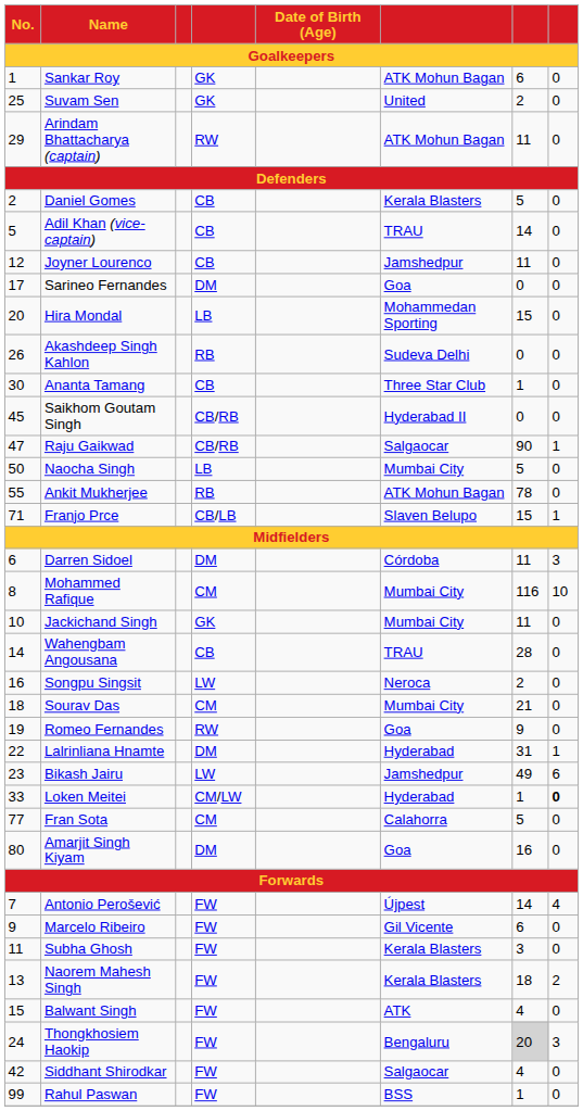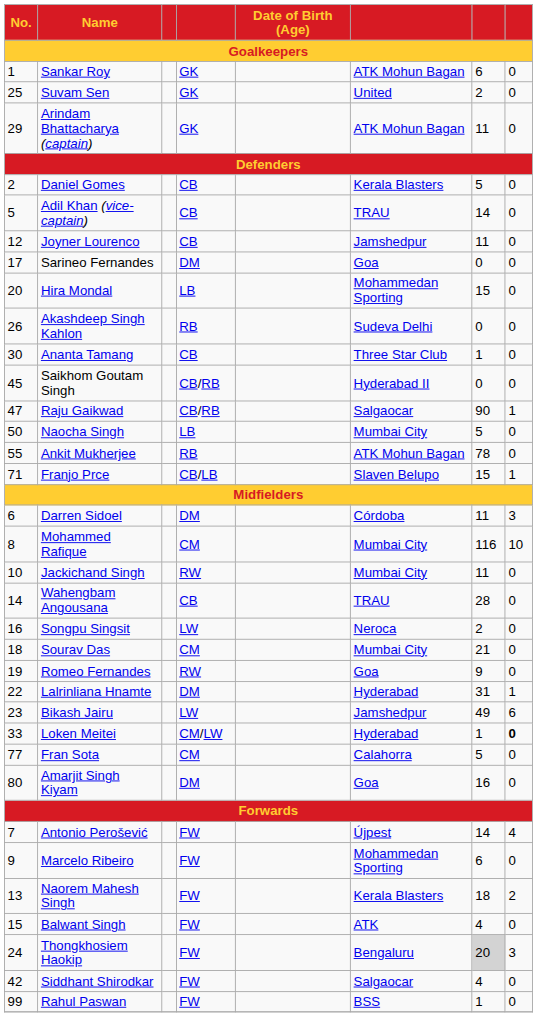 <table class="wikitable" style="text-align:left; font-size:90%; width:65%">
 <tr>
 <th style="background:#d71a23; color:#ffcd31; text-align:center; width:3%;">No.</th>
 <th style="background:#d71a23; color:#ffcd31; text-align:center; width:16%;">Name</th>
 <th style="background:#d71a23; color:#ffcd31; text-align:center; width:2%;"></th>
 <th style="background:#d71a23; color:#ffcd31; text-align:center; width:5%;"></th>
 <th style="background:#d71a23; color:#ffcd31; text-align:center; width:16%;">Date of Birth (Age)</th>
 <th style="background:#d71a23; color:#ffcd31; text-align:center; width:16%;"></th>
 <th style="background:#d71a23; color:#ffcd31; text-align:center; width:3%;"></th>
 <th style="background:#d71a23; color:#ffcd31; text-align:center; width:3%;"></th>
 </tr>
 <tr>
 <th colspan="8" style="background:#ffcd31; color:#d71a23; text-align:center;">Goalkeepers</th>
 </tr>
 <tr>
 <td>1</td>
 <td><a href='#'>Sankar Roy</a></td>
 <td></td>
 <td><a href='#'>GK</a></td>
 <td></td>
 <td align="left"> <a href='#'>ATK Mohun Bagan</a></td>
 <td>6</td>
 <td>0</td>
 </tr>
 <tr>
 <td>25</td>
 <td><a href='#'>Suvam Sen</a></td>
 <td></td>
 <td><a href='#'>GK</a></td>
 <td></td>
 <td align="left"> <a href='#'>United</a></td>
 <td>2</td>
 <td>0</td>
 </tr>
 <tr>
 <td>29</td>
 <td><a href='#'>Arindam Bhattacharya</a> <em>(<a href='#'>captain</a>)</em></td>
 <td></td>
-<td><a href='#'>RW</a></td>
+<td><a href='#'>GK</a></td>
 <td></td>
 <td align="left"> <a href='#'>ATK Mohun Bagan</a></td>
 <td>11</td>
 <td>0</td>
 </tr>
 <tr>
 <th colspan="8" style="background:#d71a23; color:#ffcd31; text-align:center;">Defenders</th>
 </tr>
 <tr>
 <td>2</td>
 <td><a href='#'>Daniel Gomes</a></td>
 <td></td>
 <td><a href='#'>CB</a></td>
 <td></td>
 <td align="left"> <a href='#'>Kerala Blasters</a></td>
 <td>5</td>
 <td>0</td>
 </tr>
 <tr>
 <td>5</td>
 <td><a href='#'>Adil Khan</a> <em>(<a href='#'>vice-captain</a>)</em></td>
 <td></td>
 <td><a href='#'>CB</a></td>
 <td></td>
 <td align="left"> <a href='#'>TRAU</a></td>
 <td>14</td>
 <td>0</td>
 </tr>
 <tr>
 <td>12</td>
 <td><a href='#'>Joyner Lourenco</a></td>
 <td></td>
 <td><a href='#'>CB</a></td>
 <td></td>
 <td align="left"> <a href='#'>Jamshedpur</a></td>
 <td>11</td>
 <td>0</td>
 </tr>
 <tr>
 <td>17</td>
 <td>Sarineo Fernandes</td>
 <td></td>
 <td><a href='#'>DM</a></td>
 <td></td>
 <td align="left"> <a href='#'>Goa</a></td>
 <td>0</td>
 <td>0</td>
 </tr>
 <tr>
 <td>20</td>
 <td><a href='#'>Hira Mondal</a></td>
 <td></td>
 <td><a href='#'>LB</a></td>
 <td></td>
 <td align="left"> <a href='#'>Mohammedan Sporting</a></td>
 <td>15</td>
 <td>0</td>
 </tr>
 <tr>
 <td>26</td>
 <td><a href='#'>Akashdeep Singh Kahlon</a></td>
 <td></td>
 <td><a href='#'>RB</a></td>
 <td></td>
 <td align="left"> <a href='#'>Sudeva Delhi</a></td>
 <td>0</td>
 <td>0</td>
 </tr>
 <tr>
 <td>30</td>
 <td><a href='#'>Ananta Tamang</a></td>
 <td></td>
 <td><a href='#'>CB</a></td>
 <td></td>
 <td align="left"> <a href='#'>Three Star Club</a></td>
 <td>1</td>
 <td>0</td>
 </tr>
 <tr>
 <td>45</td>
 <td>Saikhom Goutam Singh</td>
 <td></td>
 <td><a href='#'>CB</a>/<a href='#'>RB</a></td>
 <td></td>
 <td align="left"> <a href='#'>Hyderabad II</a></td>
 <td>0</td>
 <td>0</td>
 </tr>
 <tr>
 <td>47</td>
 <td><a href='#'>Raju Gaikwad</a></td>
 <td></td>
 <td><a href='#'>CB</a>/<a href='#'>RB</a></td>
 <td></td>
 <td align="left"> <a href='#'>Salgaocar</a></td>
 <td>90</td>
 <td>1</td>
 </tr>
 <tr>
 <td>50</td>
 <td><a href='#'>Naocha Singh</a></td>
 <td></td>
 <td><a href='#'>LB</a></td>
 <td></td>
 <td align="left"> <a href='#'>Mumbai City</a></td>
 <td>5</td>
 <td>0</td>
 </tr>
 <tr>
 <td>55</td>
 <td><a href='#'>Ankit Mukherjee</a></td>
 <td></td>
 <td><a href='#'>RB</a></td>
 <td></td>
 <td align="left"> <a href='#'>ATK Mohun Bagan</a></td>
 <td>78</td>
 <td>0</td>
 </tr>
 <tr>
 <td>71</td>
 <td><a href='#'>Franjo Prce</a></td>
 <td></td>
 <td><a href='#'>CB</a>/<a href='#'>LB</a></td>
 <td></td>
 <td align="left"> <a href='#'>Slaven Belupo</a></td>
 <td>15</td>
 <td>1</td>
 </tr>
 <tr>
 <th colspan="8" style="background:#ffcd31; color:#d71a23; text-align:center;">Midfielders</th>
 </tr>
 <tr>
 <td>6</td>
 <td><a href='#'>Darren Sidoel</a></td>
 <td></td>
 <td><a href='#'>DM</a></td>
 <td></td>
 <td align="left"> <a href='#'>Córdoba</a></td>
 <td>11</td>
 <td>3</td>
 </tr>
 <tr>
 <td>8</td>
 <td><a href='#'>Mohammed Rafique</a></td>
 <td></td>
 <td><a href='#'>CM</a></td>
 <td></td>
 <td align="left"> <a href='#'>Mumbai City</a></td>
 <td>116</td>
 <td>10</td>
 </tr>
 <tr>
 <td>10</td>
 <td><a href='#'>Jackichand Singh</a></td>
 <td></td>
-<td><a href='#'>GK</a></td>
+<td><a href='#'>RW</a></td>
 <td></td>
 <td align="left"> <a href='#'>Mumbai City</a></td>
 <td>11</td>
 <td>0</td>
 </tr>
 <tr>
 <td>14</td>
 <td><a href='#'>Wahengbam Angousana</a></td>
 <td></td>
 <td><a href='#'>CB</a></td>
 <td></td>
 <td align="left"> <a href='#'>TRAU</a></td>
 <td>28</td>
 <td>0</td>
 </tr>
 <tr>
 <td>16</td>
 <td><a href='#'>Songpu Singsit</a></td>
 <td></td>
 <td><a href='#'>LW</a></td>
 <td></td>
 <td align="left"> <a href='#'>Neroca</a></td>
 <td>2</td>
 <td>0</td>
 </tr>
 <tr>
 <td>18</td>
 <td><a href='#'>Sourav Das</a></td>
 <td></td>
 <td><a href='#'>CM</a></td>
 <td></td>
 <td align="left"> <a href='#'>Mumbai City</a></td>
 <td>21</td>
 <td>0</td>
 </tr>
 <tr>
 <td>19</td>
 <td><a href='#'>Romeo Fernandes</a></td>
 <td></td>
 <td><a href='#'>RW</a></td>
 <td></td>
 <td align="left"> <a href='#'>Goa</a></td>
 <td>9</td>
 <td>0</td>
 </tr>
 <tr>
 <td>22</td>
 <td><a href='#'>Lalrinliana Hnamte</a></td>
 <td></td>
 <td><a href='#'>DM</a></td>
 <td></td>
 <td align="left"> <a href='#'>Hyderabad</a></td>
 <td>31</td>
 <td>1</td>
 </tr>
 <tr>
 <td>23</td>
 <td><a href='#'>Bikash Jairu</a></td>
 <td></td>
 <td><a href='#'>LW</a></td>
 <td></td>
 <td align="left"> <a href='#'>Jamshedpur</a></td>
 <td>49</td>
 <td>6</td>
 </tr>
 <tr>
 <td>33</td>
 <td><a href='#'>Loken Meitei</a></td>
 <td></td>
 <td><a href='#'>CM</a>/<a href='#'>LW</a></td>
 <td></td>
 <td align="left"> <a href='#'>Hyderabad</a></td>
 <td>1</td>
 <td><strong>0</strong></td>
 </tr>
 <tr>
 <td>77</td>
 <td><a href='#'>Fran Sota</a></td>
 <td></td>
 <td><a href='#'>CM</a></td>
 <td></td>
 <td align="left"> <a href='#'>Calahorra</a></td>
 <td>5</td>
 <td>0</td>
 </tr>
 <tr>
 <td>80</td>
 <td><a href='#'>Amarjit Singh Kiyam</a></td>
 <td></td>
 <td><a href='#'>DM</a></td>
 <td></td>
 <td align="left"> <a href='#'>Goa</a></td>
 <td>16</td>
 <td>0</td>
 </tr>
 <tr>
 <th colspan="8" style="background:#d71a23; color:#ffcd31; text-align:center;">Forwards</th>
 </tr>
 <tr>
 <td>7</td>
 <td><a href='#'>Antonio Perošević</a></td>
 <td></td>
 <td><a href='#'>FW</a></td>
 <td></td>
 <td align="left"> <a href='#'>Újpest</a></td>
 <td>14</td>
 <td>4</td>
 </tr>
 <tr>
 <td>9</td>
 <td><a href='#'>Marcelo Ribeiro</a></td>
 <td></td>
 <td><a href='#'>FW</a></td>
 <td></td>
-<td align="left"> <a href='#'>Gil Vicente</a></td>
+<td align="left"> <a href='#'>Mohammedan Sporting</a></td>
 <td>6</td>
-<td>0</td>
-</tr>
-<tr>
-<td>11</td>
-<td><a href='#'>Subha Ghosh</a></td>
-<td></td>
-<td><a href='#'>FW</a></td>
-<td></td>
-<td align="left"> <a href='#'>Kerala Blasters</a></td>
-<td>3</td>
 <td>0</td>
 </tr>
 <tr>
 <td>13</td>
 <td><a href='#'>Naorem Mahesh Singh</a></td>
 <td></td>
 <td><a href='#'>FW</a></td>
 <td></td>
 <td align="left"> <a href='#'>Kerala Blasters</a></td>
 <td>18</td>
 <td>2</td>
 </tr>
 <tr>
 <td>15</td>
 <td><a href='#'>Balwant Singh</a></td>
 <td></td>
 <td><a href='#'>FW</a></td>
 <td></td>
 <td align="left"> <a href='#'>ATK</a></td>
 <td>4</td>
 <td>0</td>
 </tr>
 <tr>
 <td>24</td>
 <td><a href='#'>Thongkhosiem Haokip</a></td>
 <td></td>
 <td><a href='#'>FW</a></td>
 <td></td>
 <td align="left"> <a href='#'>Bengaluru</a></td>
 <td style="background: lightgrey;">20</td>
 <td>3</td>
 </tr>
 <tr>
 <td>42</td>
 <td><a href='#'>Siddhant Shirodkar</a></td>
 <td></td>
 <td><a href='#'>FW</a></td>
 <td></td>
 <td align="left"> <a href='#'>Salgaocar</a></td>
 <td>4</td>
 <td>0</td>
 </tr>
 <tr>
 <td>99</td>
 <td><a href='#'>Rahul Paswan</a></td>
 <td></td>
 <td><a href='#'>FW</a></td>
 <td></td>
 <td align="left"> <a href='#'>BSS</a></td>
 <td>1</td>
 <td>0</td>
 </tr>
 <tr>
 </tr>
 </table>
